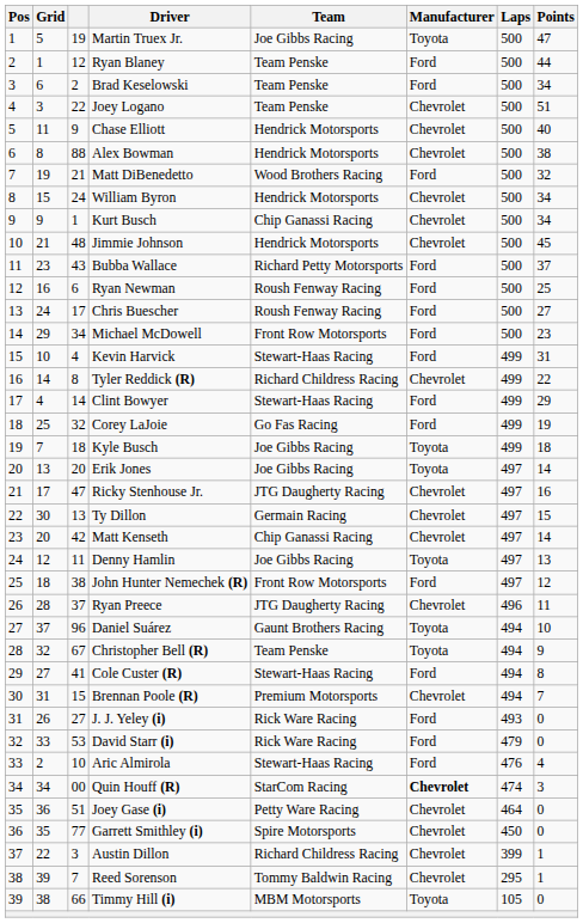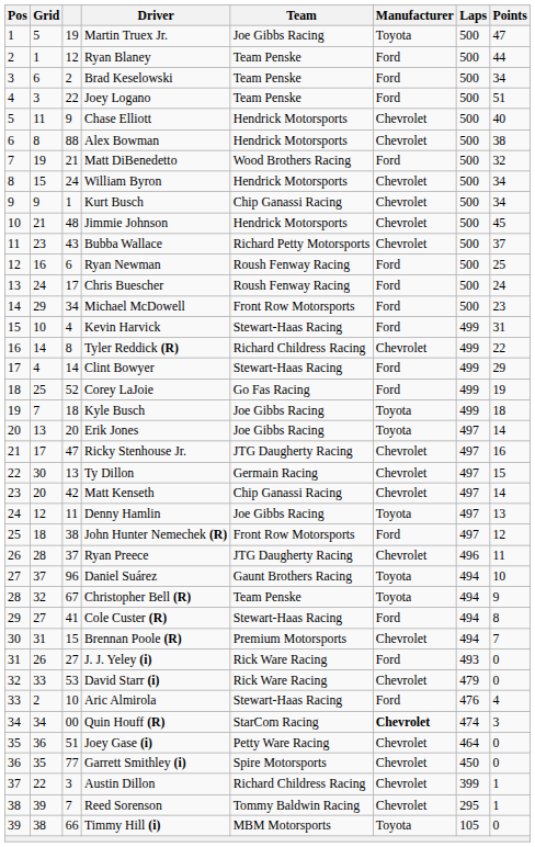 <table class="wikitable" style="font-size:98%">
 <tr>
 <th>Pos</th>
 <th>Grid</th>
 <th></th>
 <th>Driver</th>
 <th>Team</th>
 <th>Manufacturer</th>
 <th>Laps</th>
 <th>Points</th>
 </tr>
 <tr>
 <td>1</td>
 <td>5</td>
 <td>19</td>
 <td>Martin Truex Jr.</td>
 <td>Joe Gibbs Racing</td>
 <td>Toyota</td>
 <td>500</td>
 <td>47</td>
 </tr>
 <tr>
 <td>2</td>
 <td>1</td>
 <td>12</td>
 <td>Ryan Blaney</td>
 <td>Team Penske</td>
 <td>Ford</td>
 <td>500</td>
 <td>44</td>
 </tr>
 <tr>
 <td>3</td>
 <td>6</td>
 <td>2</td>
 <td>Brad Keselowski</td>
 <td>Team Penske</td>
 <td>Ford</td>
 <td>500</td>
 <td>34</td>
 </tr>
 <tr>
 <td>4</td>
 <td>3</td>
 <td>22</td>
 <td>Joey Logano</td>
 <td>Team Penske</td>
-<td>Chevrolet</td>
+<td>Ford</td>
 <td>500</td>
 <td>51</td>
 </tr>
 <tr>
 <td>5</td>
 <td>11</td>
 <td>9</td>
 <td>Chase Elliott</td>
 <td>Hendrick Motorsports</td>
 <td>Chevrolet</td>
 <td>500</td>
 <td>40</td>
 </tr>
 <tr>
 <td>6</td>
 <td>8</td>
 <td>88</td>
 <td>Alex Bowman</td>
 <td>Hendrick Motorsports</td>
 <td>Chevrolet</td>
 <td>500</td>
 <td>38</td>
 </tr>
 <tr>
 <td>7</td>
 <td>19</td>
 <td>21</td>
 <td>Matt DiBenedetto</td>
 <td>Wood Brothers Racing</td>
 <td>Ford</td>
 <td>500</td>
 <td>32</td>
 </tr>
 <tr>
 <td>8</td>
 <td>15</td>
 <td>24</td>
 <td>William Byron</td>
 <td>Hendrick Motorsports</td>
 <td>Chevrolet</td>
 <td>500</td>
 <td>34</td>
 </tr>
 <tr>
 <td>9</td>
 <td>9</td>
 <td>1</td>
 <td>Kurt Busch</td>
 <td>Chip Ganassi Racing</td>
 <td>Chevrolet</td>
 <td>500</td>
 <td>34</td>
 </tr>
 <tr>
 <td>10</td>
 <td>21</td>
 <td>48</td>
 <td>Jimmie Johnson</td>
 <td>Hendrick Motorsports</td>
 <td>Chevrolet</td>
 <td>500</td>
 <td>45</td>
 </tr>
 <tr>
 <td>11</td>
 <td>23</td>
 <td>43</td>
 <td>Bubba Wallace</td>
 <td>Richard Petty Motorsports</td>
-<td>Ford</td>
+<td>Chevrolet</td>
 <td>500</td>
 <td>37</td>
 </tr>
 <tr>
 <td>12</td>
 <td>16</td>
 <td>6</td>
 <td>Ryan Newman</td>
 <td>Roush Fenway Racing</td>
 <td>Ford</td>
 <td>500</td>
 <td>25</td>
 </tr>
 <tr>
 <td>13</td>
 <td>24</td>
 <td>17</td>
 <td>Chris Buescher</td>
 <td>Roush Fenway Racing</td>
 <td>Ford</td>
 <td>500</td>
-<td>27</td>
+<td>24</td>
 </tr>
 <tr>
 <td>14</td>
 <td>29</td>
 <td>34</td>
 <td>Michael McDowell</td>
 <td>Front Row Motorsports</td>
 <td>Ford</td>
 <td>500</td>
 <td>23</td>
 </tr>
 <tr>
 <td>15</td>
 <td>10</td>
 <td>4</td>
 <td>Kevin Harvick</td>
 <td>Stewart-Haas Racing</td>
 <td>Ford</td>
 <td>499</td>
 <td>31</td>
 </tr>
 <tr>
 <td>16</td>
 <td>14</td>
 <td>8</td>
 <td>Tyler Reddick <strong>(R)</strong></td>
 <td>Richard Childress Racing</td>
 <td>Chevrolet</td>
 <td>499</td>
 <td>22</td>
 </tr>
 <tr>
 <td>17</td>
 <td>4</td>
 <td>14</td>
 <td>Clint Bowyer</td>
 <td>Stewart-Haas Racing</td>
 <td>Ford</td>
 <td>499</td>
 <td>29</td>
 </tr>
 <tr>
 <td>18</td>
 <td>25</td>
-<td>32</td>
+<td>52</td>
 <td>Corey LaJoie</td>
 <td>Go Fas Racing</td>
 <td>Ford</td>
 <td>499</td>
 <td>19</td>
 </tr>
 <tr>
 <td>19</td>
 <td>7</td>
 <td>18</td>
 <td>Kyle Busch</td>
 <td>Joe Gibbs Racing</td>
 <td>Toyota</td>
 <td>499</td>
 <td>18</td>
 </tr>
 <tr>
 <td>20</td>
 <td>13</td>
 <td>20</td>
 <td>Erik Jones</td>
 <td>Joe Gibbs Racing</td>
 <td>Toyota</td>
 <td>497</td>
 <td>14</td>
 </tr>
 <tr>
 <td>21</td>
 <td>17</td>
 <td>47</td>
 <td>Ricky Stenhouse Jr.</td>
 <td>JTG Daugherty Racing</td>
 <td>Chevrolet</td>
 <td>497</td>
 <td>16</td>
 </tr>
 <tr>
 <td>22</td>
 <td>30</td>
 <td>13</td>
 <td>Ty Dillon</td>
 <td>Germain Racing</td>
 <td>Chevrolet</td>
 <td>497</td>
 <td>15</td>
 </tr>
 <tr>
 <td>23</td>
 <td>20</td>
 <td>42</td>
 <td>Matt Kenseth</td>
 <td>Chip Ganassi Racing</td>
 <td>Chevrolet</td>
 <td>497</td>
 <td>14</td>
 </tr>
 <tr>
 <td>24</td>
 <td>12</td>
 <td>11</td>
 <td>Denny Hamlin</td>
 <td>Joe Gibbs Racing</td>
 <td>Toyota</td>
 <td>497</td>
 <td>13</td>
 </tr>
 <tr>
 <td>25</td>
 <td>18</td>
 <td>38</td>
 <td>John Hunter Nemechek <strong>(R)</strong></td>
 <td>Front Row Motorsports</td>
 <td>Ford</td>
 <td>497</td>
 <td>12</td>
 </tr>
 <tr>
 <td>26</td>
 <td>28</td>
 <td>37</td>
 <td>Ryan Preece</td>
 <td>JTG Daugherty Racing</td>
 <td>Chevrolet</td>
 <td>496</td>
 <td>11</td>
 </tr>
 <tr>
 <td>27</td>
 <td>37</td>
 <td>96</td>
 <td>Daniel Suárez</td>
 <td>Gaunt Brothers Racing</td>
 <td>Toyota</td>
 <td>494</td>
 <td>10</td>
 </tr>
 <tr>
 <td>28</td>
 <td>32</td>
 <td>67</td>
 <td>Christopher Bell <strong>(R)</strong></td>
 <td>Team Penske</td>
 <td>Toyota</td>
 <td>494</td>
 <td>9</td>
 </tr>
 <tr>
 <td>29</td>
 <td>27</td>
 <td>41</td>
 <td>Cole Custer <strong>(R)</strong></td>
 <td>Stewart-Haas Racing</td>
 <td>Ford</td>
 <td>494</td>
 <td>8</td>
 </tr>
 <tr>
 <td>30</td>
 <td>31</td>
 <td>15</td>
 <td>Brennan Poole <strong>(R)</strong></td>
 <td>Premium Motorsports</td>
 <td>Chevrolet</td>
 <td>494</td>
 <td>7</td>
 </tr>
 <tr>
 <td>31</td>
 <td>26</td>
 <td>27</td>
 <td>J. J. Yeley <strong>(i)</strong></td>
 <td>Rick Ware Racing</td>
 <td>Ford</td>
 <td>493</td>
 <td>0</td>
 </tr>
 <tr>
 <td>32</td>
 <td>33</td>
 <td>53</td>
 <td>David Starr <strong>(i)</strong></td>
 <td>Rick Ware Racing</td>
-<td>Ford</td>
+<td>Chevrolet</td>
 <td>479</td>
 <td>0</td>
 </tr>
 <tr>
 <td>33</td>
 <td>2</td>
 <td>10</td>
 <td>Aric Almirola</td>
 <td>Stewart-Haas Racing</td>
 <td>Ford</td>
 <td>476</td>
 <td>4</td>
 </tr>
 <tr>
 <td>34</td>
 <td>34</td>
 <td>00</td>
 <td>Quin Houff <strong>(R)</strong></td>
 <td>StarCom Racing</td>
 <td><strong>Chevrolet</strong></td>
 <td>474</td>
 <td>3</td>
 </tr>
 <tr>
 <td>35</td>
 <td>36</td>
 <td>51</td>
 <td>Joey Gase <strong>(i)</strong></td>
 <td>Petty Ware Racing</td>
 <td>Chevrolet</td>
 <td>464</td>
 <td>0</td>
 </tr>
 <tr>
 <td>36</td>
 <td>35</td>
 <td>77</td>
 <td>Garrett Smithley <strong>(i)</strong></td>
 <td>Spire Motorsports</td>
 <td>Chevrolet</td>
 <td>450</td>
 <td>0</td>
 </tr>
 <tr>
 <td>37</td>
 <td>22</td>
 <td>3</td>
 <td>Austin Dillon</td>
 <td>Richard Childress Racing</td>
 <td>Chevrolet</td>
 <td>399</td>
 <td>1</td>
 </tr>
 <tr>
 <td>38</td>
 <td>39</td>
 <td>7</td>
 <td>Reed Sorenson</td>
 <td>Tommy Baldwin Racing</td>
 <td>Chevrolet</td>
 <td>295</td>
 <td>1</td>
 </tr>
 <tr>
 <td>39</td>
 <td>38</td>
 <td>66</td>
 <td>Timmy Hill <strong>(i)</strong></td>
 <td>MBM Motorsports</td>
 <td>Toyota</td>
 <td>105</td>
 <td>0</td>
 </tr>
 <tr>
 <th colspan="8"></th>
 </tr>
 </table>
